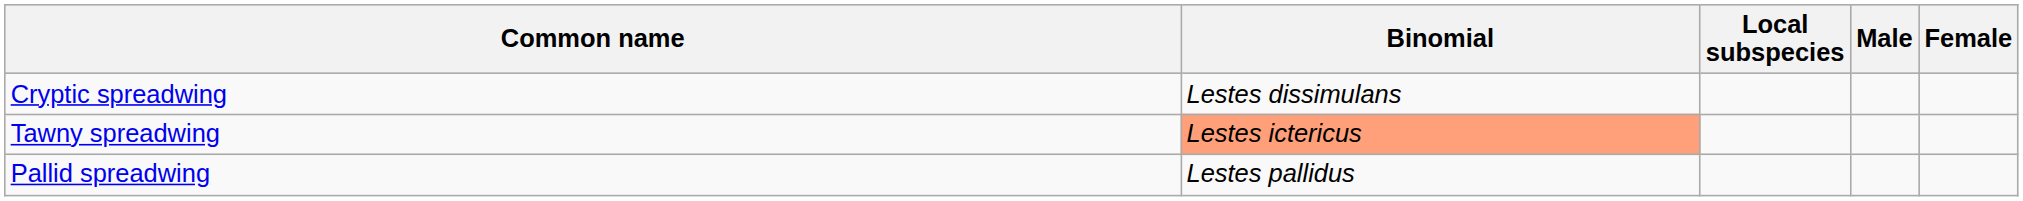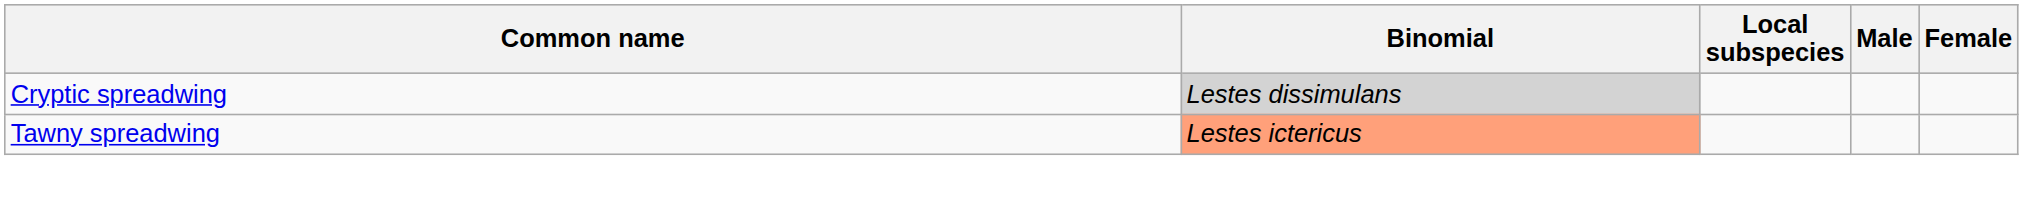 <table width=80% class="wikitable">
 <tr>
 <th width=70%>Common name</th>
 <th width=100%>Binomial</th>
 <th width=20%>Local subspecies</th>
 <th width=20%>Male</th>
 <th width=20%>Female</th>
 </tr>
 <tr>
 <td><a href='#'>Cryptic spreadwing</a></td>
-<td><em>Lestes dissimulans</em></td>
+<td style="background: lightgrey;"><em>Lestes dissimulans</em></td>
 <td></td>
 <td></td>
 <td></td>
 </tr>
 <tr>
 <td><a href='#'>Tawny spreadwing</a></td>
 <td style="background: lightsalmon;"><em>Lestes ictericus</em></td>
 <td></td>
 <td></td>
 <td></td>
 </tr>
-<tr>
-<td><a href='#'>Pallid spreadwing</a></td>
-<td><em>Lestes pallidus</em></td>
-<td></td>
-<td></td>
-<td></td>
-</tr>
 </table>
